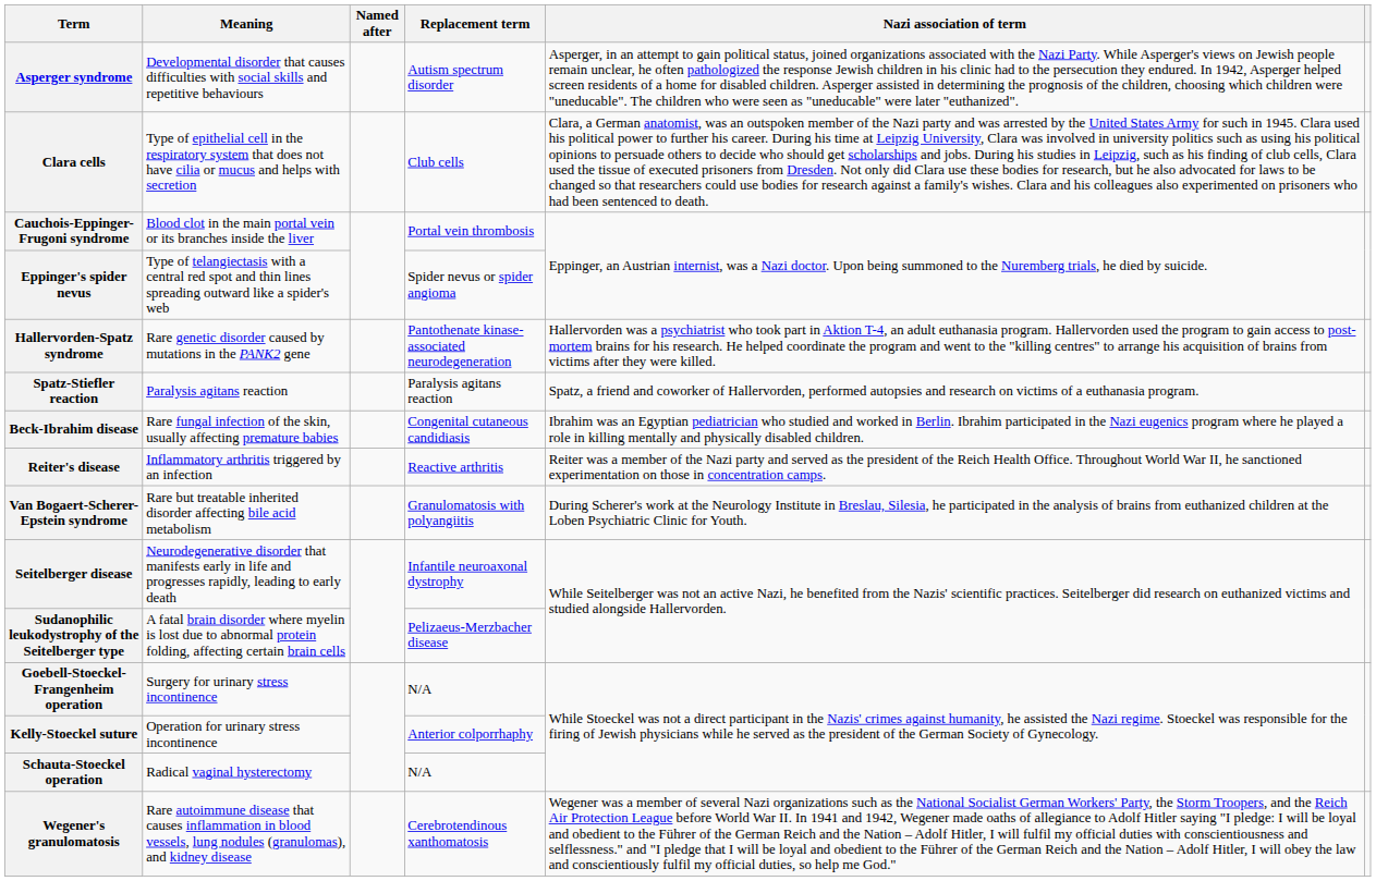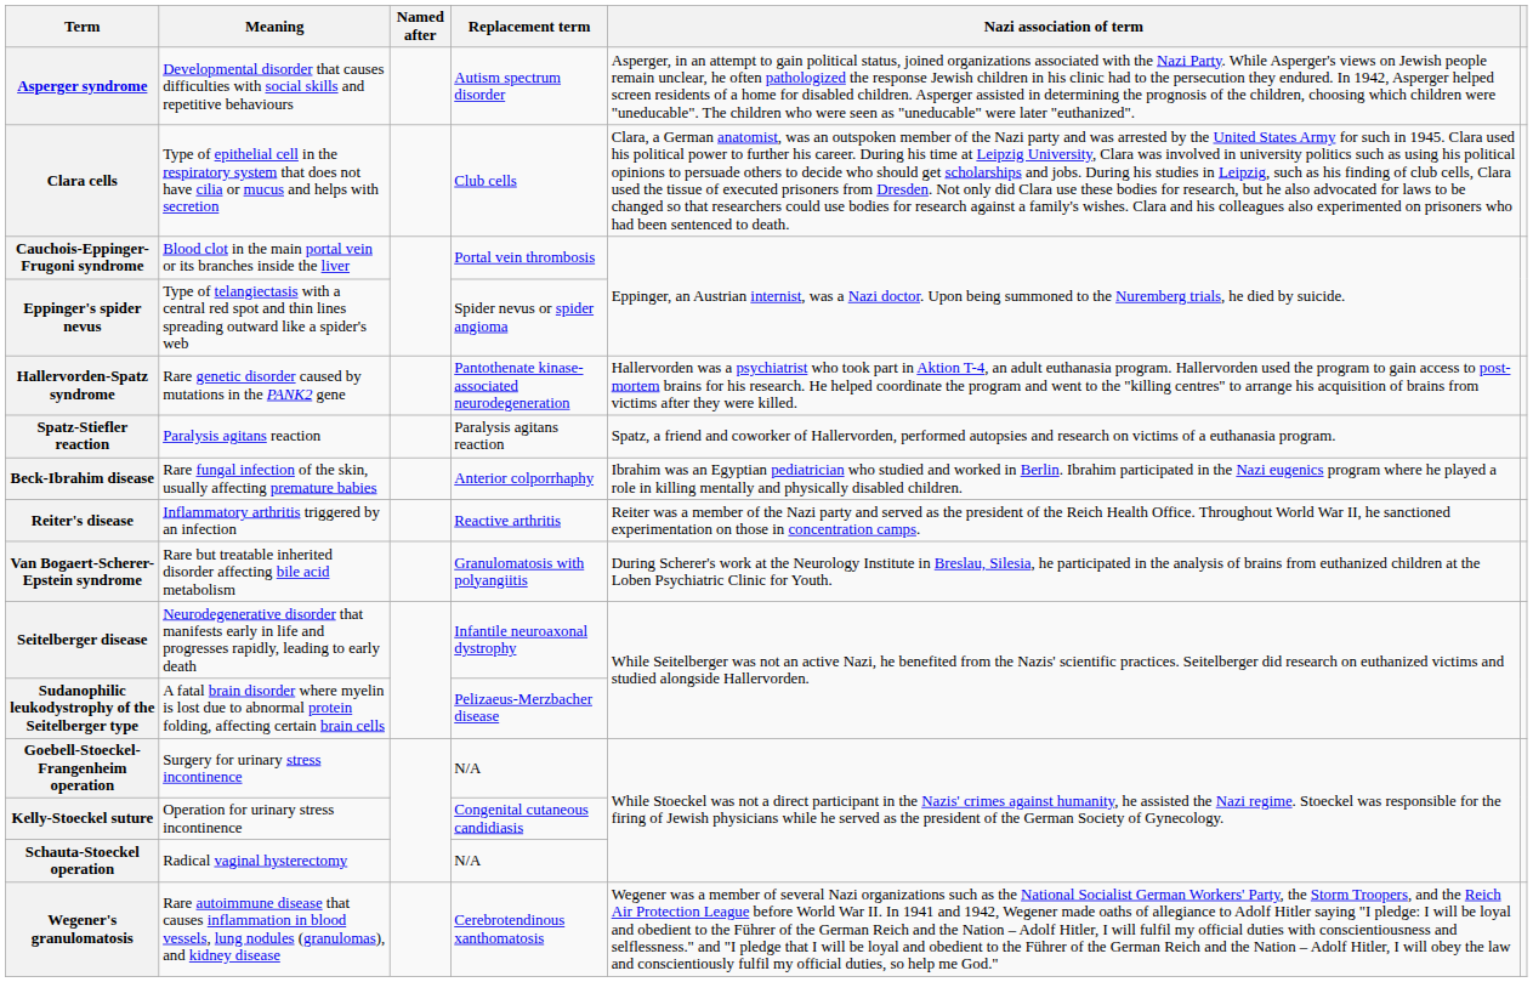 <table class="wikitable plainrowheaders sortable">
 <tr>
 <th scope=col>Term</th>
 <th scope=col>Meaning</th>
 <th scope=col>Named after</th>
 <th scope=col>Replacement term</th>
 <th scope=col>Nazi association of term</th>
 <th scope=col class=unsortable></th>
 </tr>
 <tr>
 <th scope=row><a href='#'>Asperger syndrome</a></th>
 <td><a href='#'>Developmental disorder</a> that causes difficulties with <a href='#'>social skills</a> and repetitive behaviours</td>
 <td></td>
 <td><a href='#'>Autism spectrum disorder</a></td>
 <td>Asperger, in an attempt to gain political status, joined organizations associated with the <a href='#'>Nazi Party</a>. While Asperger's views on Jewish people remain unclear, he often <a href='#'>pathologized</a> the response Jewish children in his clinic had to the persecution they endured. In 1942, Asperger helped screen residents of a home for disabled children. Asperger assisted in determining the prognosis of the children, choosing which children were "uneducable". The children who were seen as "uneducable" were later "euthanized".</td>
 <td></td>
 </tr>
 <tr>
 <th scope=row>Clara cells</th>
 <td>Type of <a href='#'>epithelial cell</a> in the <a href='#'>respiratory system</a> that does not have <a href='#'>cilia</a> or <a href='#'>mucus</a> and helps with <a href='#'>secretion</a></td>
 <td></td>
 <td><a href='#'>Club cells</a></td>
 <td>Clara, a German <a href='#'>anatomist</a>, was an outspoken member of the Nazi party and was arrested by the <a href='#'>United States Army</a> for such in 1945. Clara used his political power to further his career. During his time at <a href='#'>Leipzig University</a>, Clara was involved in university politics such as using his political opinions to persuade others to decide who should get <a href='#'>scholarships</a> and jobs. During his studies in <a href='#'>Leipzig</a>, such as his finding of club cells, Clara used the tissue of executed prisoners from <a href='#'>Dresden</a>. Not only did Clara use these bodies for research, but he also advocated for laws to be changed so that researchers could use bodies for research against a family's wishes. Clara and his colleagues also experimented on prisoners who had been sentenced to death.</td>
 <td></td>
 </tr>
 <tr>
 <th scope=row>Cauchois-Eppinger-Frugoni syndrome</th>
 <td><a href='#'>Blood clot</a> in the main <a href='#'>portal vein</a> or its branches inside the <a href='#'>liver</a></td>
 <td rowspan="2"></td>
 <td><a href='#'>Portal vein thrombosis</a></td>
 <td rowspan="2">Eppinger, an Austrian <a href='#'>internist</a>, was a <a href='#'>Nazi doctor</a>. Upon being summoned to the <a href='#'>Nuremberg trials</a>, he died by suicide.</td>
 <td rowspan="2"></td>
 </tr>
 <tr>
 <th scope=row>Eppinger's spider nevus</th>
 <td>Type of <a href='#'>telangiectasis</a> with a central red spot and thin lines spreading outward like a spider's web</td>
 <td>Spider nevus or <a href='#'>spider angioma</a></td>
 </tr>
 <tr>
 <th scope=row rowspan="2">Hallervorden-Spatz syndrome</th>
 <td rowspan="2">Rare <a href='#'>genetic disorder</a> caused by mutations in the <em><a href='#'>PANK2</a></em> gene</td>
 <td></td>
 <td rowspan="2"><a href='#'>Pantothenate kinase-associated neurodegeneration</a></td>
 <td>Hallervorden was a <a href='#'>psychiatrist</a> who took part in <a href='#'>Aktion T-4</a>, an adult euthanasia program. Hallervorden used the program to gain access to <a href='#'>post-mortem</a> brains for his research. He helped coordinate the program and went to the "killing centres" to arrange his acquisition of brains from victims after they were killed.</td>
 <td></td>
 </tr>
 <tr>
 <td rowspan="2"></td>
 <td rowspan="2">Spatz, a friend and coworker of Hallervorden, performed autopsies and research on victims of a euthanasia program.</td>
 <td rowspan="2"></td>
 </tr>
 <tr>
 <th scope=row>Spatz-Stiefler reaction</th>
 <td><a href='#'>Paralysis agitans</a> reaction</td>
 <td>Paralysis agitans reaction</td>
 </tr>
 <tr>
 <th scope=row>Beck-Ibrahim disease</th>
 <td>Rare <a href='#'>fungal infection</a> of the skin, usually affecting <a href='#'>premature babies</a></td>
 <td></td>
-<td><a href='#'>Congenital cutaneous candidiasis</a></td>
+<td><a href='#'>Anterior colporrhaphy</a></td>
 <td>Ibrahim was an Egyptian <a href='#'>pediatrician</a> who studied and worked in <a href='#'>Berlin</a>. Ibrahim participated in the <a href='#'>Nazi eugenics</a> program where he played a role in killing mentally and physically disabled children.</td>
 <td></td>
 </tr>
 <tr>
 <th scope=row>Reiter's disease</th>
 <td><a href='#'>Inflammatory arthritis</a> triggered by an infection</td>
 <td></td>
 <td><a href='#'>Reactive arthritis</a></td>
 <td>Reiter was a member of the Nazi party and served as the president of the Reich Health Office. Throughout World War II, he sanctioned experimentation on those in <a href='#'>concentration camps</a>.</td>
 <td></td>
 </tr>
 <tr>
 <th scope=row>Van Bogaert-Scherer-Epstein syndrome</th>
 <td>Rare but treatable inherited disorder affecting <a href='#'>bile acid</a> metabolism</td>
 <td></td>
 <td><a href='#'>Granulomatosis with polyangiitis</a></td>
 <td>During Scherer's work at the Neurology Institute in <a href='#'>Breslau, Silesia</a>, he participated in the analysis of brains from euthanized children at the Loben Psychiatric Clinic for Youth.</td>
 <td></td>
 </tr>
 <tr>
 <th scope=row>Seitelberger disease</th>
 <td><a href='#'>Neurodegenerative disorder</a> that manifests early in life and progresses rapidly, leading to early death</td>
 <td rowspan="2"></td>
 <td><a href='#'>Infantile neuroaxonal dystrophy</a></td>
 <td rowspan="2">While Seitelberger was not an active Nazi, he benefited from the Nazis' scientific practices. Seitelberger did research on euthanized victims and studied alongside Hallervorden.</td>
 <td rowspan="2"></td>
 </tr>
 <tr>
 <th scope=row>Sudanophilic leukodystrophy of the Seitelberger type</th>
 <td>A fatal <a href='#'>brain disorder</a> where myelin is lost due to abnormal <a href='#'>protein</a> folding, affecting certain <a href='#'>brain cells</a></td>
 <td><a href='#'>Pelizaeus-Merzbacher disease</a></td>
 </tr>
 <tr>
 <th scope=row>Goebell-Stoeckel-Frangenheim operation</th>
 <td>Surgery for urinary <a href='#'>stress incontinence</a></td>
 <td rowspan="3"></td>
 <td>N/A</td>
 <td rowspan="3">While Stoeckel was not a direct participant in the <a href='#'>Nazis' crimes against humanity</a>, he assisted the <a href='#'>Nazi regime</a>. Stoeckel was responsible for the firing of Jewish physicians while he served as the president of the German Society of Gynecology.</td>
 <td rowspan="3"></td>
 </tr>
 <tr>
 <th scope=row>Kelly-Stoeckel suture</th>
 <td>Operation for urinary stress incontinence</td>
-<td><a href='#'>Anterior colporrhaphy</a></td>
+<td><a href='#'>Congenital cutaneous candidiasis</a></td>
 </tr>
 <tr>
 <th scope=row>Schauta-Stoeckel operation</th>
 <td>Radical <a href='#'>vaginal hysterectomy</a></td>
 <td>N/A</td>
 </tr>
 <tr>
 <th scope=row>Wegener's granulomatosis</th>
 <td>Rare <a href='#'>autoimmune disease</a> that causes <a href='#'>inflammation in blood vessels</a>, <a href='#'>lung nodules</a> (<a href='#'>granulomas</a>), and <a href='#'>kidney disease</a></td>
 <td></td>
 <td><a href='#'>Cerebrotendinous xanthomatosis</a></td>
 <td>Wegener was a member of several Nazi organizations such as the <a href='#'>National Socialist German Workers' Party</a>, the <a href='#'>Storm Troopers</a>, and the <a href='#'>Reich Air Protection League</a> before World War II. In 1941 and 1942, Wegener made oaths of allegiance to Adolf Hitler saying "I pledge: I will be loyal and obedient to the Führer of the German Reich and the Nation – Adolf Hitler, I will fulfil my official duties with conscientiousness and selflessness." and "I pledge that I will be loyal and obedient to the Führer of the German Reich and the Nation – Adolf Hitler, I will obey the law and conscientiously fulfil my official duties, so help me God."</td>
 <td></td>
 </tr>
 </table>
